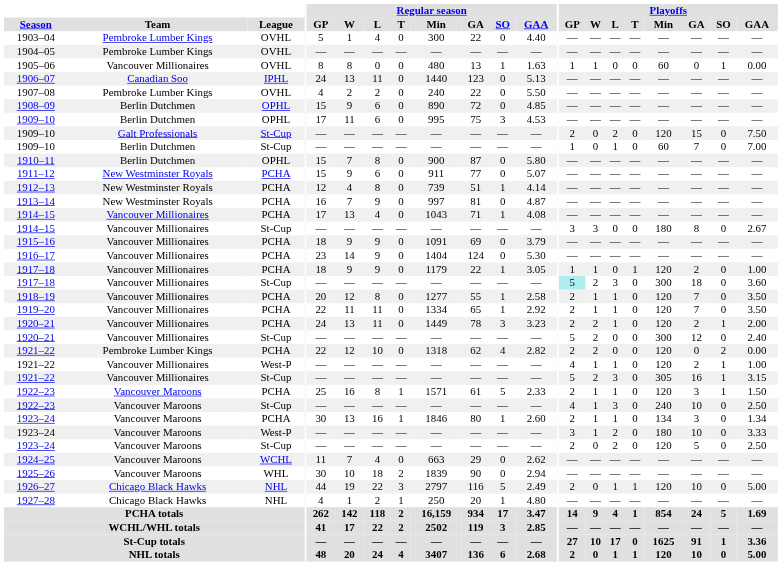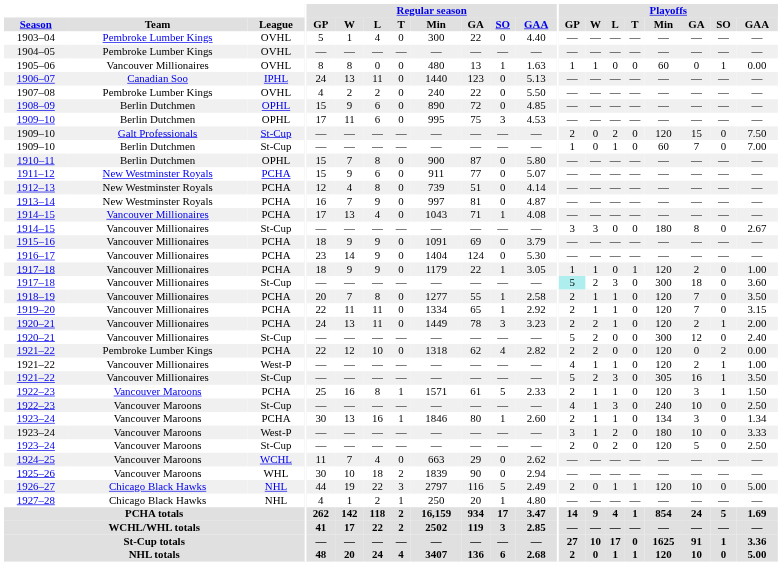 <table border="0" cellpadding="1" cellspacing="0" style="width:90%; text-align:center;">
 <tr bgcolor="#e0e0e0">
 <th colspan="3" bgcolor="#ffffff"></th>
 <th rowspan="99" bgcolor="#ffffff"></th>
 <th colspan="8" bgcolor="#e0e0e0"><a href='#'>Regular season</a></th>
 <th rowspan="99" bgcolor="#ffffff"></th>
 <th colspan="8" bgcolor="#e0e0e0"><a href='#'>Playoffs</a></th>
 </tr>
 <tr bgcolor="#e0e0e0">
 <th><a href='#'>Season</a></th>
 <th>Team</th>
 <th>League</th>
 <th>GP</th>
 <th>W</th>
 <th>L</th>
 <th>T</th>
 <th>Min</th>
 <th>GA</th>
 <th><a href='#'>SO</a></th>
 <th><a href='#'>GAA</a></th>
 <th>GP</th>
 <th>W</th>
 <th>L</th>
 <th>T</th>
 <th>Min</th>
 <th>GA</th>
 <th>SO</th>
 <th>GAA</th>
 </tr>
 <tr>
 <td>1903–04</td>
 <td><a href='#'>Pembroke Lumber Kings</a></td>
 <td>OVHL</td>
 <td>5</td>
 <td>1</td>
 <td>4</td>
 <td>0</td>
 <td>300</td>
 <td>22</td>
 <td>0</td>
 <td>4.40</td>
 <td>—</td>
 <td>—</td>
 <td>—</td>
 <td>—</td>
 <td>—</td>
 <td>—</td>
 <td>—</td>
 <td>—</td>
 </tr>
 <tr bgcolor="#f0f0f0">
 <td>1904–05</td>
 <td>Pembroke Lumber Kings</td>
 <td>OVHL</td>
 <td>—</td>
 <td>—</td>
 <td>—</td>
 <td>—</td>
 <td>—</td>
 <td>—</td>
 <td>—</td>
 <td>—</td>
 <td>—</td>
 <td>—</td>
 <td>—</td>
 <td>—</td>
 <td>—</td>
 <td>—</td>
 <td>—</td>
 <td>—</td>
 </tr>
 <tr>
 <td>1905–06</td>
 <td>Vancouver Millionaires</td>
 <td>OVHL</td>
 <td>8</td>
 <td>8</td>
 <td>0</td>
 <td>0</td>
 <td>480</td>
 <td>13</td>
 <td>1</td>
 <td>1.63</td>
 <td>1</td>
 <td>1</td>
 <td>0</td>
 <td>0</td>
 <td>60</td>
 <td>0</td>
 <td>1</td>
 <td>0.00</td>
 </tr>
 <tr bgcolor="#f0f0f0">
 <td><a href='#'>1906–07</a></td>
 <td><a href='#'>Canadian Soo</a></td>
 <td><a href='#'>IPHL</a></td>
 <td>24</td>
 <td>13</td>
 <td>11</td>
 <td>0</td>
 <td>1440</td>
 <td>123</td>
 <td>0</td>
 <td>5.13</td>
 <td>—</td>
 <td>—</td>
 <td>—</td>
 <td>—</td>
 <td>—</td>
 <td>—</td>
 <td>—</td>
 <td>—</td>
 </tr>
 <tr>
 <td>1907–08</td>
 <td>Pembroke Lumber Kings</td>
 <td>OVHL</td>
 <td>4</td>
 <td>2</td>
 <td>2</td>
 <td>0</td>
 <td>240</td>
 <td>22</td>
 <td>0</td>
 <td>5.50</td>
 <td>—</td>
 <td>—</td>
 <td>—</td>
 <td>—</td>
 <td>—</td>
 <td>—</td>
 <td>—</td>
 <td>—</td>
 </tr>
 <tr bgcolor="#f0f0f0">
 <td><a href='#'>1908–09</a></td>
 <td>Berlin Dutchmen</td>
 <td><a href='#'>OPHL</a></td>
 <td>15</td>
 <td>9</td>
 <td>6</td>
 <td>0</td>
 <td>890</td>
 <td>72</td>
 <td>0</td>
 <td>4.85</td>
 <td>—</td>
 <td>—</td>
 <td>—</td>
 <td>—</td>
 <td>—</td>
 <td>—</td>
 <td>—</td>
 <td>—</td>
 </tr>
 <tr>
 <td><a href='#'>1909–10</a></td>
 <td>Berlin Dutchmen</td>
 <td>OPHL</td>
 <td>17</td>
 <td>11</td>
 <td>6</td>
 <td>0</td>
 <td>995</td>
 <td>75</td>
 <td>3</td>
 <td>4.53</td>
 <td>—</td>
 <td>—</td>
 <td>—</td>
 <td>—</td>
 <td>—</td>
 <td>—</td>
 <td>—</td>
 <td>—</td>
 </tr>
 <tr bgcolor="#f0f0f0">
 <td>1909–10</td>
 <td><a href='#'>Galt Professionals</a></td>
 <td><a href='#'>St-Cup</a></td>
 <td>—</td>
 <td>—</td>
 <td>—</td>
 <td>—</td>
 <td>—</td>
 <td>—</td>
 <td>—</td>
 <td>—</td>
 <td>2</td>
 <td>0</td>
 <td>2</td>
 <td>0</td>
 <td>120</td>
 <td>15</td>
 <td>0</td>
 <td>7.50</td>
 </tr>
 <tr>
 <td>1909–10</td>
 <td>Berlin Dutchmen</td>
 <td>St-Cup</td>
 <td>—</td>
 <td>—</td>
 <td>—</td>
 <td>—</td>
 <td>—</td>
 <td>—</td>
 <td>—</td>
 <td>—</td>
 <td>1</td>
 <td>0</td>
 <td>1</td>
 <td>0</td>
 <td>60</td>
 <td>7</td>
 <td>0</td>
 <td>7.00</td>
 </tr>
 <tr bgcolor="#f0f0f0">
 <td><a href='#'>1910–11</a></td>
 <td>Berlin Dutchmen</td>
 <td>OPHL</td>
 <td>15</td>
 <td>7</td>
 <td>8</td>
 <td>0</td>
 <td>900</td>
 <td>87</td>
 <td>0</td>
 <td>5.80</td>
 <td>—</td>
 <td>—</td>
 <td>—</td>
 <td>—</td>
 <td>—</td>
 <td>—</td>
 <td>—</td>
 <td>—</td>
 </tr>
 <tr>
 <td><a href='#'>1911–12</a></td>
 <td><a href='#'>New Westminster Royals</a></td>
 <td><a href='#'>PCHA</a></td>
 <td>15</td>
 <td>9</td>
 <td>6</td>
 <td>0</td>
 <td>911</td>
 <td>77</td>
 <td>0</td>
 <td>5.07</td>
 <td>—</td>
 <td>—</td>
 <td>—</td>
 <td>—</td>
 <td>—</td>
 <td>—</td>
 <td>—</td>
 <td>—</td>
 </tr>
 <tr bgcolor="#f0f0f0">
 <td><a href='#'>1912–13</a></td>
 <td>New Westminster Royals</td>
 <td>PCHA</td>
 <td>12</td>
 <td>4</td>
 <td>8</td>
 <td>0</td>
 <td>739</td>
 <td>51</td>
-<td>1</td>
+<td>0</td>
 <td>4.14</td>
 <td>—</td>
 <td>—</td>
 <td>—</td>
 <td>—</td>
 <td>—</td>
 <td>—</td>
 <td>—</td>
 <td>—</td>
 </tr>
 <tr>
 <td><a href='#'>1913–14</a></td>
 <td>New Westminster Royals</td>
 <td>PCHA</td>
 <td>16</td>
 <td>7</td>
 <td>9</td>
 <td>0</td>
 <td>997</td>
 <td>81</td>
 <td>0</td>
 <td>4.87</td>
 <td>—</td>
 <td>—</td>
 <td>—</td>
 <td>—</td>
 <td>—</td>
 <td>—</td>
 <td>—</td>
 <td>—</td>
 </tr>
 <tr bgcolor="#f0f0f0">
 <td><a href='#'>1914–15</a></td>
 <td><a href='#'>Vancouver Millionaires</a></td>
 <td>PCHA</td>
 <td>17</td>
 <td>13</td>
 <td>4</td>
 <td>0</td>
 <td>1043</td>
 <td>71</td>
 <td>1</td>
 <td>4.08</td>
 <td>—</td>
 <td>—</td>
 <td>—</td>
 <td>—</td>
 <td>—</td>
 <td>—</td>
 <td>—</td>
 <td>—</td>
 </tr>
 <tr>
 <td><a href='#'>1914–15</a></td>
 <td>Vancouver Millionaires</td>
 <td>St-Cup</td>
 <td>—</td>
 <td>—</td>
 <td>—</td>
 <td>—</td>
 <td>—</td>
 <td>—</td>
 <td>—</td>
 <td>—</td>
 <td>3</td>
 <td>3</td>
 <td>0</td>
 <td>0</td>
 <td>180</td>
 <td>8</td>
 <td>0</td>
 <td>2.67</td>
 </tr>
 <tr bgcolor="#f0f0f0">
 <td><a href='#'>1915–16</a></td>
 <td>Vancouver Millionaires</td>
 <td>PCHA</td>
 <td>18</td>
 <td>9</td>
 <td>9</td>
 <td>0</td>
 <td>1091</td>
 <td>69</td>
 <td>0</td>
 <td>3.79</td>
 <td>—</td>
 <td>—</td>
 <td>—</td>
 <td>—</td>
 <td>—</td>
 <td>—</td>
 <td>—</td>
 <td>—</td>
 </tr>
 <tr>
 <td><a href='#'>1916–17</a></td>
 <td>Vancouver Millionaires</td>
 <td>PCHA</td>
 <td>23</td>
 <td>14</td>
 <td>9</td>
 <td>0</td>
 <td>1404</td>
 <td>124</td>
 <td>0</td>
 <td>5.30</td>
 <td>—</td>
 <td>—</td>
 <td>—</td>
 <td>—</td>
 <td>—</td>
 <td>—</td>
 <td>—</td>
 <td>—</td>
 </tr>
 <tr bgcolor="#f0f0f0">
 <td><a href='#'>1917–18</a></td>
 <td>Vancouver Millionaires</td>
 <td>PCHA</td>
 <td>18</td>
 <td>9</td>
 <td>9</td>
 <td>0</td>
 <td>1179</td>
 <td>22</td>
 <td>1</td>
 <td>3.05</td>
 <td>1</td>
 <td>1</td>
 <td>0</td>
 <td>1</td>
 <td>120</td>
 <td>2</td>
 <td>0</td>
 <td>1.00</td>
 </tr>
 <tr>
 <td><a href='#'>1917–18</a></td>
 <td>Vancouver Millionaires</td>
 <td>St-Cup</td>
 <td>—</td>
 <td>—</td>
 <td>—</td>
 <td>—</td>
 <td>—</td>
 <td>—</td>
 <td>—</td>
 <td>—</td>
 <td style="background: paleturquoise;">5</td>
 <td>2</td>
 <td>3</td>
 <td>0</td>
 <td>300</td>
 <td>18</td>
 <td>0</td>
 <td>3.60</td>
 </tr>
 <tr bgcolor="#f0f0f0">
 <td><a href='#'>1918–19</a></td>
 <td>Vancouver Millionaires</td>
 <td>PCHA</td>
 <td>20</td>
-<td>12</td>
+<td>7</td>
 <td>8</td>
 <td>0</td>
 <td>1277</td>
 <td>55</td>
 <td>1</td>
 <td>2.58</td>
 <td>2</td>
 <td>1</td>
 <td>1</td>
 <td>0</td>
 <td>120</td>
 <td>7</td>
 <td>0</td>
 <td>3.50</td>
 </tr>
 <tr>
 <td><a href='#'>1919–20</a></td>
 <td>Vancouver Millionaires</td>
 <td>PCHA</td>
 <td>22</td>
 <td>11</td>
 <td>11</td>
 <td>0</td>
 <td>1334</td>
 <td>65</td>
 <td>1</td>
 <td>2.92</td>
 <td>2</td>
 <td>1</td>
 <td>1</td>
 <td>0</td>
 <td>120</td>
 <td>7</td>
 <td>0</td>
-<td>3.50</td>
+<td>3.15</td>
 </tr>
 <tr bgcolor="#f0f0f0">
 <td><a href='#'>1920–21</a></td>
 <td>Vancouver Millionaires</td>
 <td>PCHA</td>
 <td>24</td>
 <td>13</td>
 <td>11</td>
 <td>0</td>
 <td>1449</td>
 <td>78</td>
 <td>3</td>
 <td>3.23</td>
 <td>2</td>
 <td>2</td>
 <td>1</td>
 <td>0</td>
 <td>120</td>
 <td>2</td>
 <td>1</td>
 <td>2.00</td>
 </tr>
 <tr>
 <td><a href='#'>1920–21</a></td>
 <td>Vancouver Millionaires</td>
 <td>St-Cup</td>
 <td>—</td>
 <td>—</td>
 <td>—</td>
 <td>—</td>
 <td>—</td>
 <td>—</td>
 <td>—</td>
 <td>—</td>
 <td>5</td>
 <td>2</td>
 <td>0</td>
 <td>0</td>
 <td>300</td>
 <td>12</td>
 <td>0</td>
 <td>2.40</td>
 </tr>
 <tr bgcolor="#f0f0f0">
 <td><a href='#'>1921–22</a></td>
 <td>Pembroke Lumber Kings</td>
 <td>PCHA</td>
 <td>22</td>
 <td>12</td>
 <td>10</td>
 <td>0</td>
 <td>1318</td>
 <td>62</td>
 <td>4</td>
 <td>2.82</td>
 <td>2</td>
 <td>2</td>
 <td>0</td>
 <td>0</td>
 <td>120</td>
 <td>0</td>
 <td>2</td>
 <td>0.00</td>
 </tr>
 <tr>
 <td>1921–22</td>
 <td>Vancouver Millionaires</td>
 <td>West-P</td>
 <td>—</td>
 <td>—</td>
 <td>—</td>
 <td>—</td>
 <td>—</td>
 <td>—</td>
 <td>—</td>
 <td>—</td>
 <td>4</td>
 <td>1</td>
 <td>1</td>
 <td>0</td>
 <td>120</td>
 <td>2</td>
 <td>1</td>
 <td>1.00</td>
 </tr>
 <tr bgcolor="#f0f0f0">
 <td><a href='#'>1921–22</a></td>
 <td>Vancouver Millionaires</td>
 <td>St-Cup</td>
 <td>—</td>
 <td>—</td>
 <td>—</td>
 <td>—</td>
 <td>—</td>
 <td>—</td>
 <td>—</td>
 <td>—</td>
 <td>5</td>
 <td>2</td>
 <td>3</td>
 <td>0</td>
 <td>305</td>
 <td>16</td>
 <td>1</td>
-<td>3.15</td>
+<td>3.50</td>
 </tr>
 <tr>
 <td><a href='#'>1922–23</a></td>
 <td><a href='#'>Vancouver Maroons</a></td>
 <td>PCHA</td>
 <td>25</td>
 <td>16</td>
 <td>8</td>
 <td>1</td>
 <td>1571</td>
 <td>61</td>
 <td>5</td>
 <td>2.33</td>
 <td>2</td>
 <td>1</td>
 <td>1</td>
 <td>0</td>
 <td>120</td>
 <td>3</td>
 <td>1</td>
 <td>1.50</td>
 </tr>
 <tr bgcolor="#f0f0f0">
 <td><a href='#'>1922–23</a></td>
 <td>Vancouver Maroons</td>
 <td>St-Cup</td>
 <td>—</td>
 <td>—</td>
 <td>—</td>
 <td>—</td>
 <td>—</td>
 <td>—</td>
 <td>—</td>
 <td>—</td>
 <td>4</td>
 <td>1</td>
 <td>3</td>
 <td>0</td>
 <td>240</td>
 <td>10</td>
 <td>0</td>
 <td>2.50</td>
 </tr>
 <tr>
 <td><a href='#'>1923–24</a></td>
 <td>Vancouver Maroons</td>
 <td>PCHA</td>
 <td>30</td>
 <td>13</td>
 <td>16</td>
 <td>1</td>
 <td>1846</td>
 <td>80</td>
 <td>1</td>
 <td>2.60</td>
 <td>2</td>
 <td>1</td>
 <td>1</td>
 <td>0</td>
 <td>134</td>
 <td>3</td>
 <td>0</td>
 <td>1.34</td>
 </tr>
 <tr bgcolor="#f0f0f0">
 <td>1923–24</td>
 <td>Vancouver Maroons</td>
 <td>West-P</td>
 <td>—</td>
 <td>—</td>
 <td>—</td>
 <td>—</td>
 <td>—</td>
 <td>—</td>
 <td>—</td>
 <td>—</td>
 <td>3</td>
 <td>1</td>
 <td>2</td>
 <td>0</td>
 <td>180</td>
 <td>10</td>
 <td>0</td>
 <td>3.33</td>
 </tr>
 <tr>
 <td><a href='#'>1923–24</a></td>
 <td>Vancouver Maroons</td>
 <td>St-Cup</td>
 <td>—</td>
 <td>—</td>
 <td>—</td>
 <td>—</td>
 <td>—</td>
 <td>—</td>
 <td>—</td>
 <td>—</td>
 <td>2</td>
 <td>0</td>
 <td>2</td>
 <td>0</td>
 <td>120</td>
 <td>5</td>
 <td>0</td>
 <td>2.50</td>
 </tr>
 <tr bgcolor="#f0f0f0">
 <td><a href='#'>1924–25</a></td>
 <td>Vancouver Maroons</td>
 <td><a href='#'>WCHL</a></td>
 <td>11</td>
 <td>7</td>
 <td>4</td>
 <td>0</td>
 <td>663</td>
 <td>29</td>
 <td>0</td>
 <td>2.62</td>
 <td>—</td>
 <td>—</td>
 <td>—</td>
 <td>—</td>
 <td>—</td>
 <td>—</td>
 <td>—</td>
 <td>—</td>
 </tr>
 <tr>
 <td><a href='#'>1925–26</a></td>
 <td>Vancouver Maroons</td>
 <td>WHL</td>
 <td>30</td>
 <td>10</td>
 <td>18</td>
 <td>2</td>
 <td>1839</td>
 <td>90</td>
 <td>0</td>
 <td>2.94</td>
 <td>—</td>
 <td>—</td>
 <td>—</td>
 <td>—</td>
 <td>—</td>
 <td>—</td>
 <td>—</td>
 <td>—</td>
 </tr>
 <tr bgcolor="#f0f0f0">
 <td><a href='#'>1926–27</a></td>
 <td><a href='#'>Chicago Black Hawks</a></td>
 <td><a href='#'>NHL</a></td>
 <td>44</td>
 <td>19</td>
 <td>22</td>
 <td>3</td>
 <td>2797</td>
 <td>116</td>
 <td>5</td>
 <td>2.49</td>
 <td>2</td>
 <td>0</td>
 <td>1</td>
 <td>1</td>
 <td>120</td>
 <td>10</td>
 <td>0</td>
 <td>5.00</td>
 </tr>
 <tr>
 <td><a href='#'>1927–28</a></td>
 <td>Chicago Black Hawks</td>
 <td>NHL</td>
 <td>4</td>
 <td>1</td>
 <td>2</td>
 <td>1</td>
 <td>250</td>
 <td>20</td>
 <td>1</td>
 <td>4.80</td>
 <td>—</td>
 <td>—</td>
 <td>—</td>
 <td>—</td>
 <td>—</td>
 <td>—</td>
 <td>—</td>
 <td>—</td>
 </tr>
 <tr bgcolor="#e0e0e0">
 <th colspan="3">PCHA totals</th>
 <th>262</th>
 <th>142</th>
 <th>118</th>
 <th>2</th>
 <th>16,159</th>
 <th>934</th>
 <th>17</th>
 <th>3.47</th>
 <th>14</th>
 <th>9</th>
 <th>4</th>
 <th>1</th>
 <th>854</th>
 <th>24</th>
 <th>5</th>
 <th>1.69</th>
 </tr>
 <tr bgcolor="#e0e0e0">
 <th colspan="3">WCHL/WHL totals</th>
 <th>41</th>
 <th>17</th>
 <th>22</th>
 <th>2</th>
 <th>2502</th>
 <th>119</th>
 <th>3</th>
 <th>2.85</th>
 <th>—</th>
 <th>—</th>
 <th>—</th>
 <th>—</th>
 <th>—</th>
 <th>—</th>
 <th>—</th>
 <th>—</th>
 </tr>
 <tr bgcolor="#e0e0e0">
 <th colspan="3">St-Cup totals</th>
 <th>—</th>
 <th>—</th>
 <th>—</th>
 <th>—</th>
 <th>—</th>
 <th>—</th>
 <th>—</th>
 <th>—</th>
 <th>27</th>
 <th>10</th>
 <th>17</th>
 <th>0</th>
 <th>1625</th>
 <th>91</th>
 <th>1</th>
 <th>3.36</th>
 </tr>
 <tr bgcolor="#e0e0e0">
 <th colspan="3">NHL totals</th>
 <th>48</th>
 <th>20</th>
 <th>24</th>
 <th>4</th>
 <th>3407</th>
 <th>136</th>
 <th>6</th>
 <th>2.68</th>
 <th>2</th>
 <th>0</th>
 <th>1</th>
 <th>1</th>
 <th>120</th>
 <th>10</th>
 <th>0</th>
 <th>5.00</th>
 </tr>
 </table>
